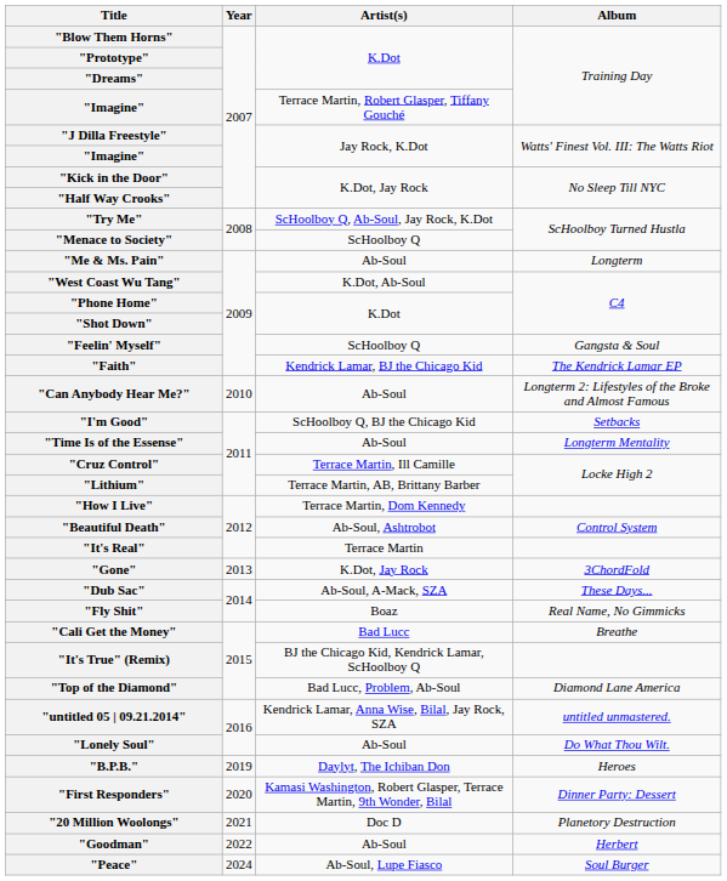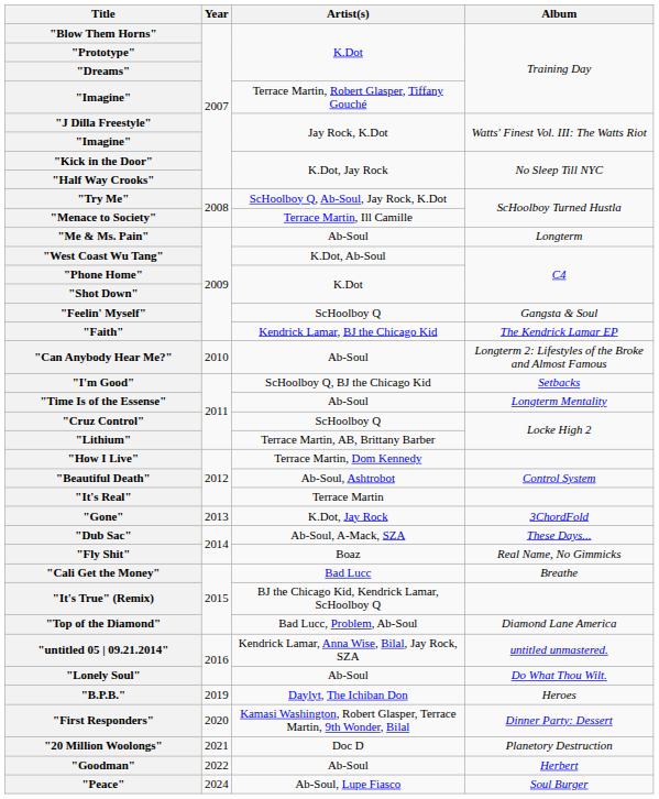 <table class="wikitable plainrowheaders" style="text-align:center;">
 <tr>
 <th scope="col" style="width:16em;">Title</th>
 <th scope="col">Year</th>
 <th scope="col">Artist(s)</th>
 <th scope="col">Album</th>
 </tr>
 <tr>
 <th scope="row">"Blow Them Horns"</th>
 <td rowspan="8">2007</td>
 <td rowspan="3"><a href='#'>K.Dot</a></td>
 <td rowspan="4"><em>Training Day</em></td>
 </tr>
 <tr>
 <th scope="row">"Prototype"</th>
 </tr>
 <tr>
 <th scope="row">"Dreams"</th>
 </tr>
 <tr>
 <th scope="row">"Imagine"</th>
 <td>Terrace Martin, <a href='#'>Robert Glasper</a>, <a href='#'>Tiffany Gouché</a></td>
 </tr>
 <tr>
 <th scope="row">"J Dilla Freestyle"</th>
 <td rowspan="2">Jay Rock, K.Dot</td>
 <td rowspan="2"><em>Watts' Finest Vol. III: The Watts Riot</em></td>
 </tr>
 <tr>
 <th scope="row">"Imagine"</th>
 </tr>
 <tr>
 <th scope="row">"Kick in the Door"</th>
 <td rowspan="2">K.Dot, Jay Rock</td>
 <td rowspan="2"><em>No Sleep Till NYC</em></td>
 </tr>
 <tr>
 <th scope="row">"Half Way Crooks"</th>
 </tr>
 <tr>
 <th scope="row">"Try Me"</th>
 <td rowspan="2">2008</td>
 <td><a href='#'>ScHoolboy Q</a>, <a href='#'>Ab-Soul</a>, Jay Rock, K.Dot</td>
 <td rowspan="2"><em>ScHoolboy Turned Hustla</em></td>
 </tr>
 <tr>
 <th scope="row">"Menace to Society"</th>
-<td>ScHoolboy Q</td>
+<td><a href='#'>Terrace Martin</a>, Ill Camille</td>
 </tr>
 <tr>
 <th scope="row">"Me & Ms. Pain"</th>
 <td rowspan="6">2009</td>
 <td>Ab-Soul</td>
 <td><em>Longterm</em></td>
 </tr>
 <tr>
 <th scope="row">"West Coast Wu Tang"</th>
 <td>K.Dot, Ab-Soul</td>
 <td rowspan="3"><em><a href='#'>C4</a></em></td>
 </tr>
 <tr>
 <th scope="row">"Phone Home"</th>
 <td rowspan="2">K.Dot</td>
 </tr>
 <tr>
 <th scope="row">"Shot Down"</th>
 </tr>
 <tr>
 <th scope="row">"Feelin' Myself"</th>
 <td>ScHoolboy Q</td>
 <td><em>Gangsta & Soul</em></td>
 </tr>
 <tr>
 <th scope="row">"Faith"</th>
 <td><a href='#'>Kendrick Lamar</a>, <a href='#'>BJ the Chicago Kid</a></td>
 <td><em><a href='#'>The Kendrick Lamar EP</a></em></td>
 </tr>
 <tr>
 <th scope="row">"Can Anybody Hear Me?"</th>
 <td>2010</td>
 <td>Ab-Soul</td>
 <td><em>Longterm 2: Lifestyles of the Broke and Almost Famous</em></td>
 </tr>
 <tr>
 <th scope="row">"I'm Good"</th>
 <td rowspan="4">2011</td>
 <td>ScHoolboy Q, BJ the Chicago Kid</td>
 <td><em><a href='#'>Setbacks</a></em></td>
 </tr>
 <tr>
 <th scope="row">"Time Is of the Essense"</th>
 <td>Ab-Soul</td>
 <td><em><a href='#'>Longterm Mentality</a></em></td>
 </tr>
 <tr>
 <th scope="row">"Cruz Control"</th>
-<td><a href='#'>Terrace Martin</a>, Ill Camille</td>
+<td>ScHoolboy Q</td>
 <td rowspan="2"><em>Locke High 2</em></td>
 </tr>
 <tr>
 <th scope="row">"Lithium"</th>
 <td>Terrace Martin, AB, Brittany Barber</td>
 </tr>
 <tr>
 <th scope="row">"How I Live"</th>
 <td rowspan="3">2012</td>
 <td>Terrace Martin, <a href='#'>Dom Kennedy</a></td>
 <td></td>
 </tr>
 <tr>
 <th scope="row">"Beautiful Death"</th>
 <td>Ab-Soul, <a href='#'>Ashtrobot</a></td>
 <td><em><a href='#'>Control System</a></em></td>
 </tr>
 <tr>
 <th scope="row">"It's Real"</th>
 <td>Terrace Martin</td>
 <td></td>
 </tr>
 <tr>
 <th scope="row">"Gone"</th>
 <td>2013</td>
 <td>K.Dot, <a href='#'>Jay Rock</a></td>
 <td><em><a href='#'>3ChordFold</a></em></td>
 </tr>
 <tr>
 <th scope="row">"Dub Sac"</th>
 <td rowspan="2">2014</td>
 <td>Ab-Soul, A-Mack, <a href='#'>SZA</a></td>
 <td><em><a href='#'>These Days...</a></em></td>
 </tr>
 <tr>
 <th scope="row">"Fly Shit"</th>
 <td>Boaz</td>
 <td><em>Real Name, No Gimmicks</em></td>
 </tr>
 <tr>
 <th scope="row">"Cali Get the Money"</th>
 <td rowspan="3">2015</td>
 <td><a href='#'>Bad Lucc</a></td>
 <td><em>Breathe</em></td>
 </tr>
 <tr>
 <th scope="row">"It's True" (Remix)</th>
 <td>BJ the Chicago Kid, Kendrick Lamar, ScHoolboy Q</td>
 <td></td>
 </tr>
 <tr>
 <th scope="row">"Top of the Diamond"</th>
 <td>Bad Lucc, <a href='#'>Problem</a>, Ab-Soul</td>
 <td><em>Diamond Lane America</em></td>
 </tr>
 <tr>
 <th scope="row">"untitled 05 | 09.21.2014"</th>
 <td rowspan="2">2016</td>
 <td>Kendrick Lamar, <a href='#'>Anna Wise</a>, <a href='#'>Bilal</a>, Jay Rock, SZA</td>
 <td><em><a href='#'>untitled unmastered.</a></em></td>
 </tr>
 <tr>
 <th scope="row">"Lonely Soul"</th>
 <td>Ab-Soul</td>
 <td><em><a href='#'>Do What Thou Wilt.</a></em></td>
 </tr>
 <tr>
 <th scope="row">"B.P.B."</th>
 <td>2019</td>
 <td><a href='#'>Daylyt</a>, <a href='#'>The Ichiban Don</a></td>
 <td><em>Heroes</em></td>
 </tr>
 <tr>
 <th scope="row">"First Responders"</th>
 <td rowspan="1">2020</td>
 <td><a href='#'>Kamasi Washington</a>, Robert Glasper, Terrace Martin, <a href='#'>9th Wonder</a>, <a href='#'>Bilal</a></td>
 <td><em><a href='#'>Dinner Party: Dessert</a></em></td>
 </tr>
 <tr>
 <th scope="row">"20 Million Woolongs"</th>
 <td>2021</td>
 <td>Doc D</td>
 <td><em>Planetory Destruction</em></td>
 </tr>
 <tr>
 <th scope="row">"Goodman"</th>
 <td>2022</td>
 <td>Ab-Soul</td>
 <td><em><a href='#'>Herbert</a></em></td>
 </tr>
 <tr>
 <th scope="row">"Peace"</th>
 <td>2024</td>
 <td>Ab-Soul, <a href='#'>Lupe Fiasco</a></td>
 <td><em><a href='#'>Soul Burger</a></em></td>
 </tr>
 </table>
